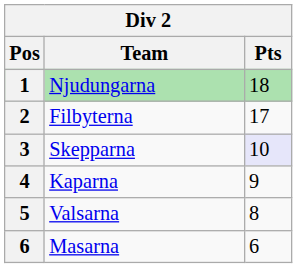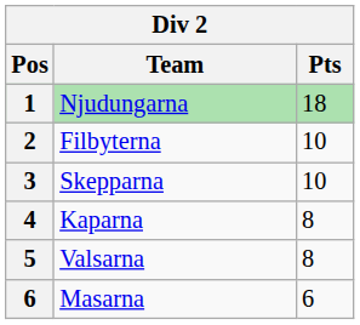 <table class="wikitable">
 <tr>
 <th colspan="3">Div 2</th>
 </tr>
 <tr>
 <th width=20>Pos</th>
 <th width=150>Team</th>
 <th width=30>Pts</th>
 </tr>
 <tr style="background:#ACE1AF;">
 <th>1</th>
 <td><a href='#'>Njudungarna</a></td>
 <td>18</td>
 </tr>
 <tr>
 <th>2</th>
 <td><a href='#'>Filbyterna</a></td>
-<td>17</td>
+<td>10</td>
 </tr>
 <tr>
 <th>3</th>
 <td><a href='#'>Skepparna</a></td>
-<td style="background: lavender;">10</td>
+<td>10</td>
 </tr>
 <tr>
 <th>4</th>
 <td><a href='#'>Kaparna</a></td>
-<td>9</td>
+<td>8</td>
 </tr>
 <tr>
 <th>5</th>
 <td><a href='#'>Valsarna</a></td>
 <td>8</td>
 </tr>
 <tr>
 <th>6</th>
 <td><a href='#'>Masarna</a></td>
 <td>6</td>
 </tr>
 </table>
